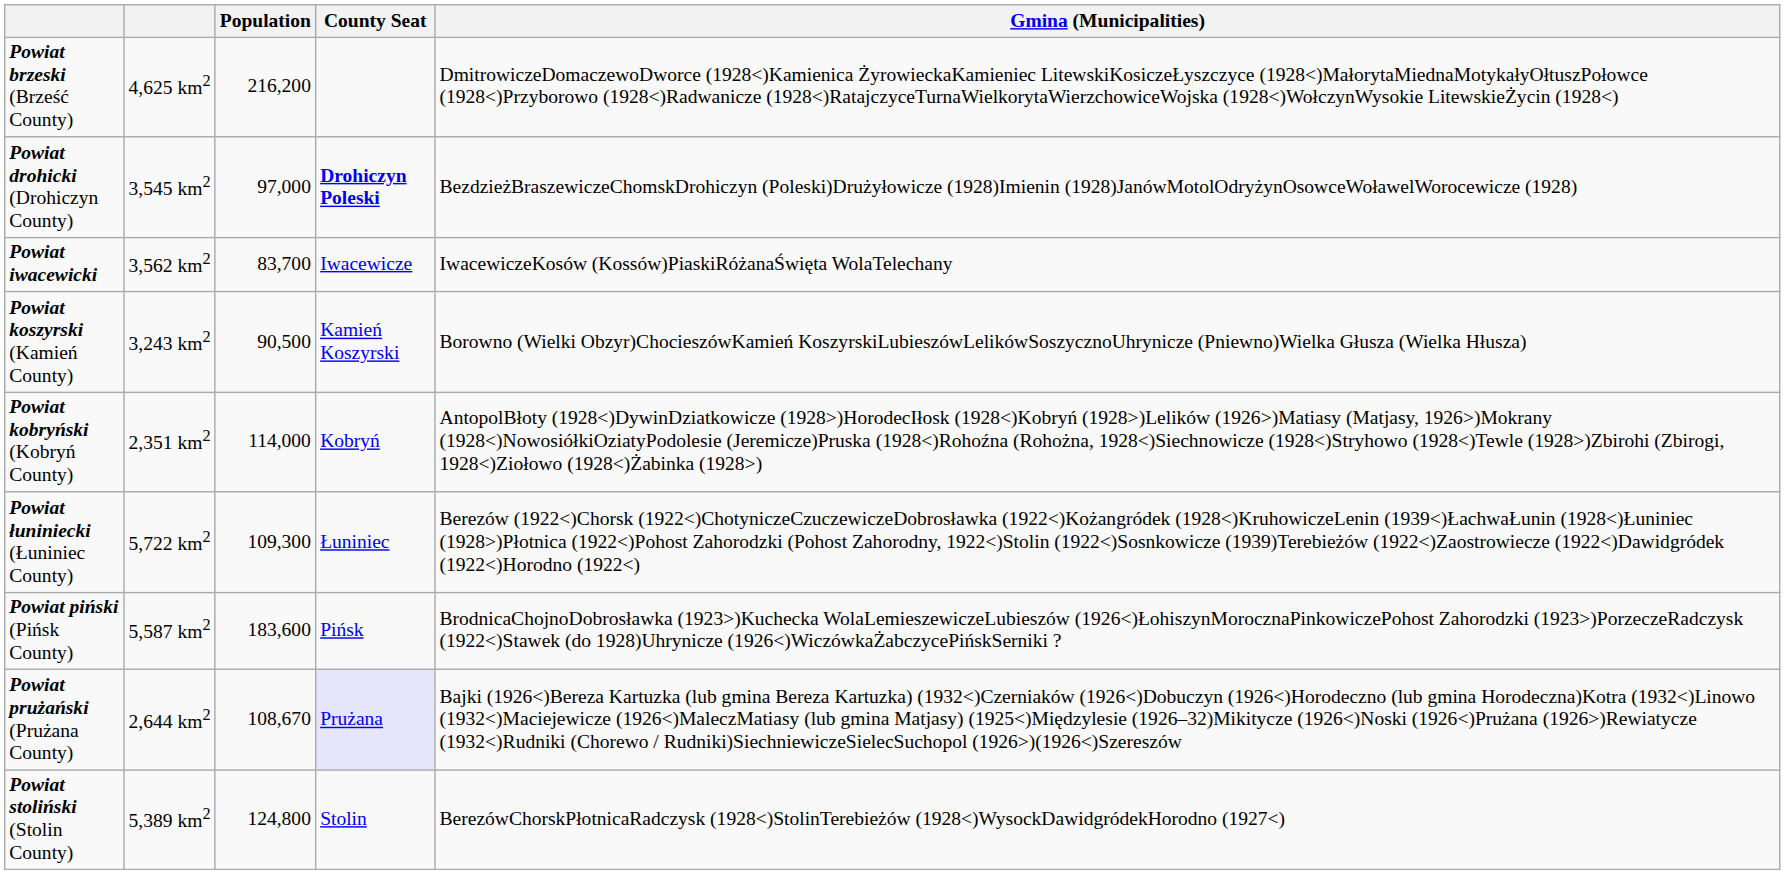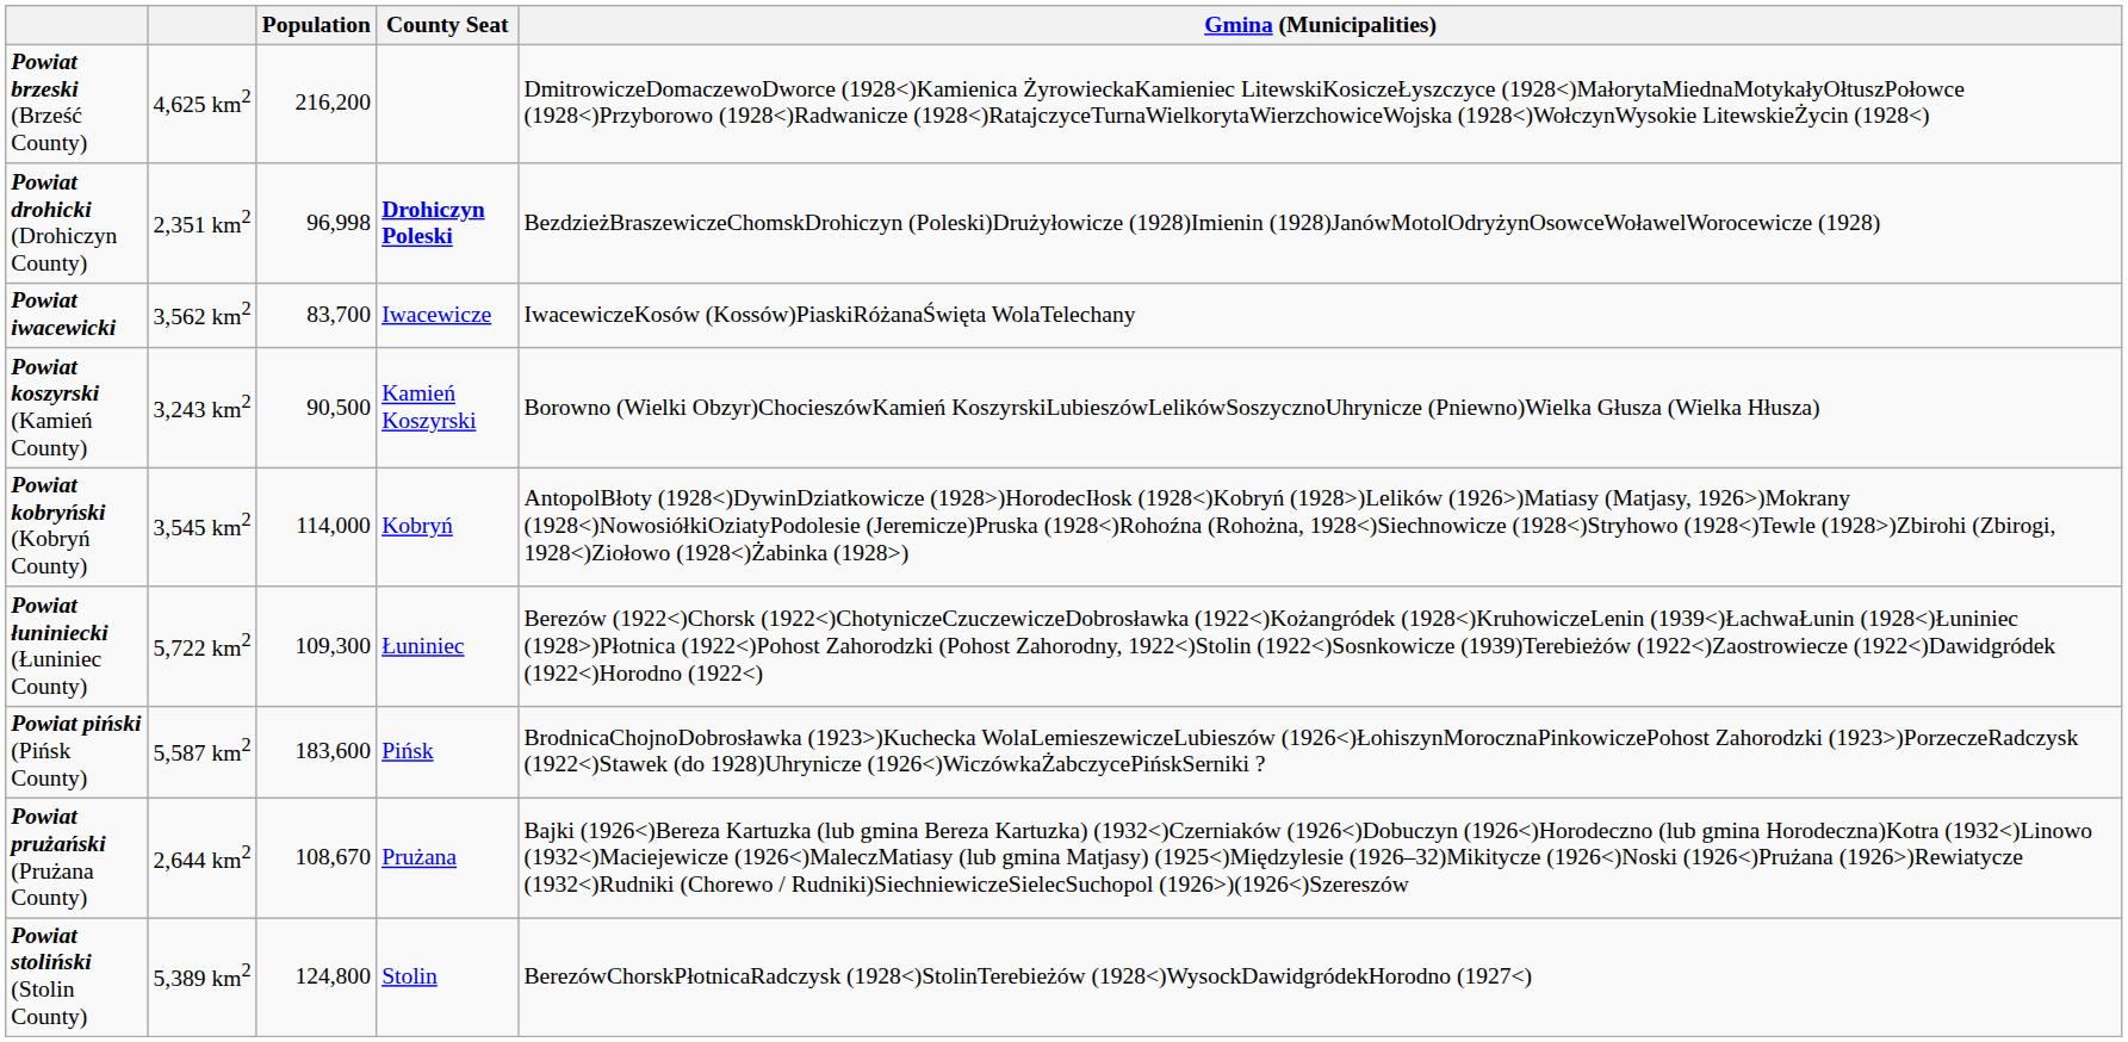 <table class="wikitable" width="99%" style="font-size:86%;">
 <tr>
 <th></th>
 <th></th>
 <th>Population</th>
 <th>County Seat</th>
 <th><a href='#'>Gmina</a> (Municipalities)</th>
 </tr>
 <tr>
 <td><strong><em>Powiat brzeski</em></strong> <br> (Brześć County)</td>
 <td align="right">4,625 km<sup>2</sup></td>
 <td align="right">216,200</td>
 <td></td>
 <td>DmitrowiczeDomaczewoDworce (1928<)Kamienica ŻyrowieckaKamieniec LitewskiKosiczeŁyszczyce (1928<)MałorytaMiednaMotykałyOłtuszPołowce (1928<)Przyborowo (1928<)Radwanicze (1928<)RatajczyceTurnaWielkorytaWierzchowiceWojska (1928<)WołczynWysokie LitewskieŻycin (1928<)</td>
 </tr>
 <tr>
 <td><strong><em>Powiat drohicki</em></strong> <br> (Drohiczyn County)</td>
-<td align="right">3,545 km<sup>2</sup></td>
-<td align="right">97,000</td>
+<td align="right">2,351 km<sup>2</sup></td>
+<td align="right">96,998</td>
 <td><strong><a href='#'>Drohiczyn Poleski</a></strong></td>
 <td>BezdzieżBraszewiczeChomskDrohiczyn (Poleski)Drużyłowicze (1928)Imienin (1928)JanówMotolOdryżynOsowceWoławelWorocewicze (1928)</td>
 </tr>
 <tr>
 <td><strong><em>Powiat iwacewicki</em></strong> <br> </td>
 <td align="right">3,562 km<sup>2</sup></td>
 <td align="right">83,700</td>
 <td><a href='#'>Iwacewicze</a></td>
 <td>IwacewiczeKosów (Kossów)PiaskiRóżanaŚwięta WolaTelechany</td>
 </tr>
 <tr>
 <td><strong><em>Powiat koszyrski</em></strong> <br> (Kamień County)</td>
 <td align="right">3,243 km<sup>2</sup></td>
 <td align="right">90,500</td>
 <td><a href='#'>Kamień Koszyrski</a></td>
 <td>Borowno (Wielki Obzyr)ChocieszówKamień KoszyrskiLubieszówLelikówSoszycznoUhrynicze (Pniewno)Wielka Głusza (Wielka Hłusza)</td>
 </tr>
 <tr>
 <td><strong><em>Powiat kobryński</em></strong> <br> (Kobryń County)</td>
-<td align="right">2,351 km<sup>2</sup></td>
+<td align="right">3,545 km<sup>2</sup></td>
 <td align="right">114,000</td>
 <td><a href='#'>Kobryń</a></td>
 <td>AntopolBłoty (1928<)DywinDziatkowicze (1928>)HorodecIłosk (1928<)Kobryń (1928>)Lelików (1926>)Matiasy (Matjasy, 1926>)Mokrany (1928<)NowosiółkiOziatyPodolesie (Jeremicze)Pruska (1928<)Rohoźna (Rohożna, 1928<)Siechnowicze (1928<)Stryhowo (1928<)Tewle (1928>)Zbirohi (Zbirogi, 1928<)Ziołowo (1928<)Żabinka (1928>)</td>
 </tr>
 <tr>
 <td><strong><em>Powiat łuniniecki</em></strong> <br> (Łuniniec County)</td>
 <td align="right">5,722 km<sup>2</sup></td>
 <td align="right">109,300</td>
 <td><a href='#'>Łuniniec</a></td>
 <td>Berezów (1922<)Chorsk (1922<)ChotyniczeCzuczewiczeDobrosławka (1922<)Kożangródek (1928<)KruhowiczeLenin (1939<)ŁachwaŁunin (1928<)Łuniniec (1928>)Płotnica (1922<)Pohost Zahorodzki (Pohost Zahorodny, 1922<)Stolin (1922<)Sosnkowicze (1939)Terebieżów (1922<)Zaostrowiecze (1922<)Dawidgródek (1922<)Horodno (1922<)</td>
 </tr>
 <tr>
 <td><strong><em>Powiat piński</em></strong> <br> (Pińsk County)</td>
 <td align="right">5,587 km<sup>2</sup></td>
 <td align="right">183,600</td>
 <td><a href='#'>Pińsk</a></td>
 <td>BrodnicaChojnoDobrosławka (1923>)Kuchecka WolaLemieszewiczeLubieszów (1926<)ŁohiszynMorocznaPinkowiczePohost Zahorodzki (1923>)PorzeczeRadczysk (1922<)Stawek (do 1928)Uhrynicze (1926<)WiczówkaŻabczycePińskSerniki ?</td>
 </tr>
 <tr>
 <td><strong><em>Powiat prużański</em></strong> <br> (Prużana County)</td>
 <td align="right">2,644 km<sup>2</sup></td>
 <td align="right">108,670</td>
-<td style="background: lavender;"><a href='#'>Prużana</a></td>
+<td><a href='#'>Prużana</a></td>
 <td>Bajki (1926<)Bereza Kartuzka (lub gmina Bereza Kartuzka) (1932<)Czerniaków (1926<)Dobuczyn (1926<)Horodeczno (lub gmina Horodeczna)Kotra (1932<)Linowo (1932<)Maciejewicze (1926<)MaleczMatiasy (lub gmina Matjasy) (1925<)Międzylesie (1926–32)Mikitycze (1926<)Noski (1926<)Prużana (1926>)Rewiatycze (1932<)Rudniki (Chorewo / Rudniki)SiechniewiczeSielecSuchopol (1926>)(1926<)Szereszów</td>
 </tr>
 <tr>
 <td><strong><em>Powiat stoliński</em></strong> <br> (Stolin County)</td>
 <td align="right">5,389 km<sup>2</sup></td>
 <td align="right">124,800</td>
 <td><a href='#'>Stolin</a></td>
 <td>BerezówChorskPłotnicaRadczysk (1928<)StolinTerebieżów (1928<)WysockDawidgródekHorodno (1927<)</td>
 </tr>
 </table>
